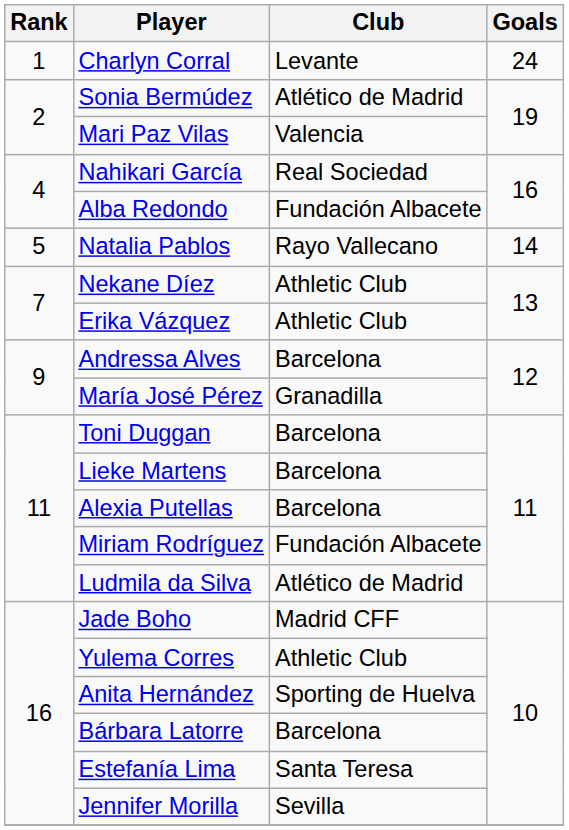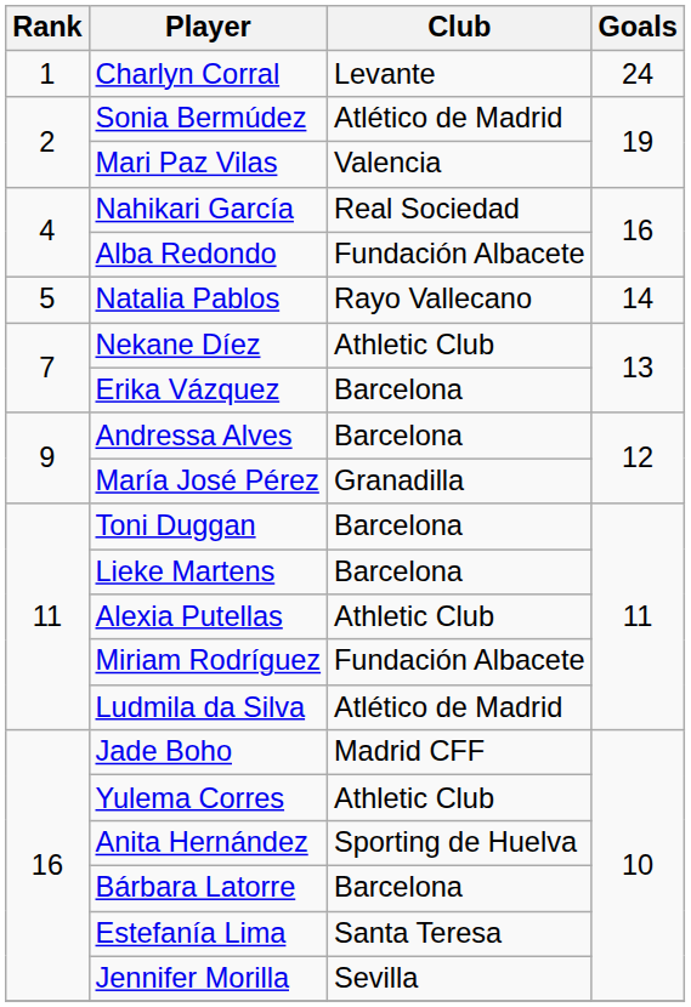 <table class="wikitable" style="text-align:center">
 <tr>
 <th>Rank</th>
 <th>Player</th>
 <th>Club</th>
 <th>Goals</th>
 </tr>
 <tr>
 <td>1</td>
 <td align="left"> <a href='#'>Charlyn Corral</a></td>
 <td align="left">Levante</td>
 <td>24</td>
 </tr>
 <tr>
 <td rowspan=2>2</td>
 <td align="left"> <a href='#'>Sonia Bermúdez</a></td>
 <td align="left">Atlético de Madrid</td>
 <td rowspan=2>19</td>
 </tr>
 <tr>
 <td align="left"> <a href='#'>Mari Paz Vilas</a></td>
 <td align="left">Valencia</td>
 </tr>
 <tr>
 <td rowspan=2>4</td>
 <td align="left"> <a href='#'>Nahikari García</a></td>
 <td align="left">Real Sociedad</td>
 <td rowspan=2>16</td>
 </tr>
 <tr>
 <td align="left"> <a href='#'>Alba Redondo</a></td>
 <td align="left">Fundación Albacete</td>
 </tr>
 <tr>
 <td>5</td>
 <td align="left"> <a href='#'>Natalia Pablos</a></td>
 <td align="left">Rayo Vallecano</td>
 <td>14</td>
 </tr>
 <tr>
 <td rowspan=2>7</td>
 <td align="left"> <a href='#'>Nekane Díez</a></td>
 <td align="left">Athletic Club</td>
 <td rowspan=2>13</td>
 </tr>
 <tr>
 <td align="left"> <a href='#'>Erika Vázquez</a></td>
-<td align="left">Athletic Club</td>
+<td align="left">Barcelona</td>
 </tr>
 <tr>
 <td rowspan=2>9</td>
 <td align="left"> <a href='#'>Andressa Alves</a></td>
 <td align="left">Barcelona</td>
 <td rowspan=2>12</td>
 </tr>
 <tr>
 <td align="left"> <a href='#'>María José Pérez</a></td>
 <td align="left">Granadilla</td>
 </tr>
 <tr>
 <td rowspan=5>11</td>
 <td align="left"> <a href='#'>Toni Duggan</a></td>
 <td align="left">Barcelona</td>
 <td rowspan=5>11</td>
 </tr>
 <tr>
 <td align="left"> <a href='#'>Lieke Martens</a></td>
 <td align="left">Barcelona</td>
 </tr>
 <tr>
 <td align="left"> <a href='#'>Alexia Putellas</a></td>
-<td align="left">Barcelona</td>
+<td align="left">Athletic Club</td>
 </tr>
 <tr>
 <td align="left"> <a href='#'>Miriam Rodríguez</a></td>
 <td align="left">Fundación Albacete</td>
 </tr>
 <tr>
 <td align="left"> <a href='#'>Ludmila da Silva</a></td>
 <td align="left">Atlético de Madrid</td>
 </tr>
 <tr>
 <td rowspan=6>16</td>
 <td align="left"> <a href='#'>Jade Boho</a></td>
 <td align="left">Madrid CFF</td>
 <td rowspan=6>10</td>
 </tr>
 <tr>
 <td align="left"> <a href='#'>Yulema Corres</a></td>
 <td align="left">Athletic Club</td>
 </tr>
 <tr>
 <td align="left"> <a href='#'>Anita Hernández</a></td>
 <td align="left">Sporting de Huelva</td>
 </tr>
 <tr>
 <td align="left"> <a href='#'>Bárbara Latorre</a></td>
 <td align="left">Barcelona</td>
 </tr>
 <tr>
 <td align="left"> <a href='#'>Estefanía Lima</a></td>
 <td align="left">Santa Teresa</td>
 </tr>
 <tr>
 <td align="left"> <a href='#'>Jennifer Morilla</a></td>
 <td align="left">Sevilla</td>
 </tr>
 <tr>
 </tr>
 </table>
